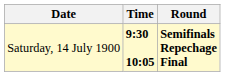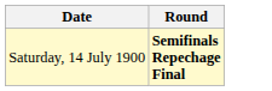 <table class="wikitable">
 <tr>
 <th>Date</th>
-<th>Time</th>
 <th>Round</th>
 </tr>
 <tr style=background:lemonchiffon>
 <td>Saturday, 14 July 1900</td>
-<td><strong>9:30</strong><br> <br><strong>10:05</strong></td>
 <td><strong>Semifinals</strong><br><strong>Repechage</strong><br><strong>Final</strong></td>
 </tr>
 </table>
